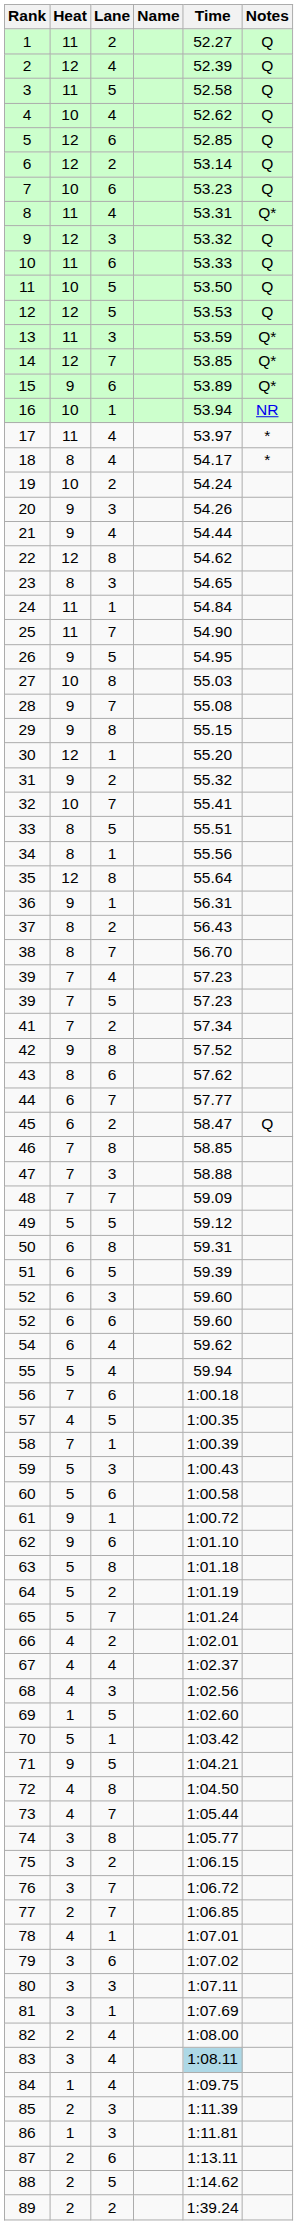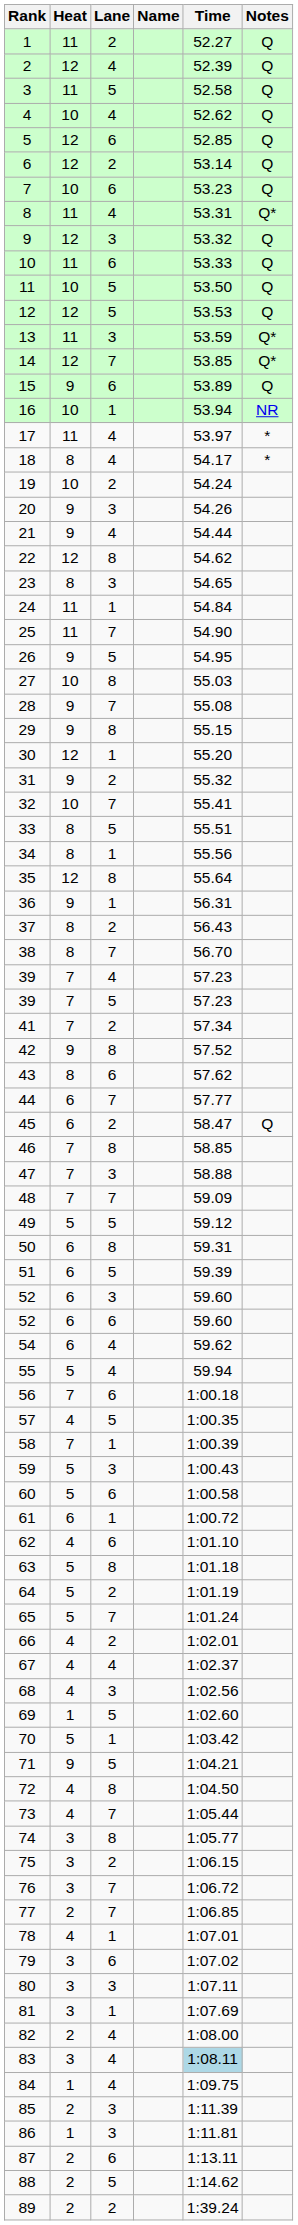 <table class="wikitable sortable" style="text-align:center">
 <tr>
 <th>Rank</th>
 <th>Heat</th>
 <th>Lane</th>
 <th>Name</th>
 <th>Time</th>
 <th>Notes</th>
 </tr>
 <tr bgcolor=ccffcc>
 <td>1</td>
 <td>11</td>
 <td>2</td>
 <td align=left></td>
 <td>52.27</td>
 <td>Q</td>
 </tr>
 <tr bgcolor=ccffcc>
 <td>2</td>
 <td>12</td>
 <td>4</td>
 <td align=left></td>
 <td>52.39</td>
 <td>Q</td>
 </tr>
 <tr bgcolor=ccffcc>
 <td>3</td>
 <td>11</td>
 <td>5</td>
 <td align=left></td>
 <td>52.58</td>
 <td>Q</td>
 </tr>
 <tr bgcolor=ccffcc>
 <td>4</td>
 <td>10</td>
 <td>4</td>
 <td align=left></td>
 <td>52.62</td>
 <td>Q</td>
 </tr>
 <tr bgcolor=ccffcc>
 <td>5</td>
 <td>12</td>
 <td>6</td>
 <td align=left></td>
 <td>52.85</td>
 <td>Q</td>
 </tr>
 <tr bgcolor=ccffcc>
 <td>6</td>
 <td>12</td>
 <td>2</td>
 <td align=left></td>
 <td>53.14</td>
 <td>Q</td>
 </tr>
 <tr bgcolor=ccffcc>
 <td>7</td>
 <td>10</td>
 <td>6</td>
 <td align=left></td>
 <td>53.23</td>
 <td>Q</td>
 </tr>
 <tr bgcolor=ccffcc>
 <td>8</td>
 <td>11</td>
 <td>4</td>
 <td align=left></td>
 <td>53.31</td>
 <td>Q*</td>
 </tr>
 <tr bgcolor=ccffcc>
 <td>9</td>
 <td>12</td>
 <td>3</td>
 <td align=left></td>
 <td>53.32</td>
 <td>Q</td>
 </tr>
 <tr bgcolor=ccffcc>
 <td>10</td>
 <td>11</td>
 <td>6</td>
 <td align=left></td>
 <td>53.33</td>
 <td>Q</td>
 </tr>
 <tr bgcolor=ccffcc>
 <td>11</td>
 <td>10</td>
 <td>5</td>
 <td align=left></td>
 <td>53.50</td>
 <td>Q</td>
 </tr>
 <tr bgcolor=ccffcc>
 <td>12</td>
 <td>12</td>
 <td>5</td>
 <td align=left></td>
 <td>53.53</td>
 <td>Q</td>
 </tr>
 <tr bgcolor=ccffcc>
 <td>13</td>
 <td>11</td>
 <td>3</td>
 <td align=left></td>
 <td>53.59</td>
 <td>Q*</td>
 </tr>
 <tr bgcolor=ccffcc>
 <td>14</td>
 <td>12</td>
 <td>7</td>
 <td align=left></td>
 <td>53.85</td>
 <td>Q*</td>
 </tr>
 <tr bgcolor=ccffcc>
 <td>15</td>
 <td>9</td>
 <td>6</td>
 <td align=left></td>
 <td>53.89</td>
-<td>Q*</td>
+<td>Q</td>
 </tr>
 <tr bgcolor=ccffcc>
 <td>16</td>
 <td>10</td>
 <td>1</td>
 <td align=left></td>
 <td>53.94</td>
 <td><a href='#'>NR</a></td>
 </tr>
 <tr>
 <td>17</td>
 <td>11</td>
 <td>4</td>
 <td align=left></td>
 <td>53.97</td>
 <td>*</td>
 </tr>
 <tr>
 <td>18</td>
 <td>8</td>
 <td>4</td>
 <td align=left></td>
 <td>54.17</td>
 <td>*</td>
 </tr>
 <tr>
 <td>19</td>
 <td>10</td>
 <td>2</td>
 <td align=left></td>
 <td>54.24</td>
 <td></td>
 </tr>
 <tr>
 <td>20</td>
 <td>9</td>
 <td>3</td>
 <td align=left></td>
 <td>54.26</td>
 <td></td>
 </tr>
 <tr>
 <td>21</td>
 <td>9</td>
 <td>4</td>
 <td align=left></td>
 <td>54.44</td>
 <td></td>
 </tr>
 <tr>
 <td>22</td>
 <td>12</td>
 <td>8</td>
 <td align=left></td>
 <td>54.62</td>
 <td></td>
 </tr>
 <tr>
 <td>23</td>
 <td>8</td>
 <td>3</td>
 <td align=left></td>
 <td>54.65</td>
 <td></td>
 </tr>
 <tr>
 <td>24</td>
 <td>11</td>
 <td>1</td>
 <td align=left></td>
 <td>54.84</td>
 <td></td>
 </tr>
 <tr>
 <td>25</td>
 <td>11</td>
 <td>7</td>
 <td align=left></td>
 <td>54.90</td>
 <td></td>
 </tr>
 <tr>
 <td>26</td>
 <td>9</td>
 <td>5</td>
 <td align=left></td>
 <td>54.95</td>
 <td></td>
 </tr>
 <tr>
 <td>27</td>
 <td>10</td>
 <td>8</td>
 <td align=left></td>
 <td>55.03</td>
 <td></td>
 </tr>
 <tr>
 <td>28</td>
 <td>9</td>
 <td>7</td>
 <td align=left></td>
 <td>55.08</td>
 <td></td>
 </tr>
 <tr>
 <td>29</td>
 <td>9</td>
 <td>8</td>
 <td align=left></td>
 <td>55.15</td>
 <td></td>
 </tr>
 <tr>
 <td>30</td>
 <td>12</td>
 <td>1</td>
 <td align=left></td>
 <td>55.20</td>
 <td></td>
 </tr>
 <tr>
 <td>31</td>
 <td>9</td>
 <td>2</td>
 <td align=left></td>
 <td>55.32</td>
 <td></td>
 </tr>
 <tr>
 <td>32</td>
 <td>10</td>
 <td>7</td>
 <td align=left></td>
 <td>55.41</td>
 <td></td>
 </tr>
 <tr>
 <td>33</td>
 <td>8</td>
 <td>5</td>
 <td align=left></td>
 <td>55.51</td>
 <td></td>
 </tr>
 <tr>
 <td>34</td>
 <td>8</td>
 <td>1</td>
 <td align=left></td>
 <td>55.56</td>
 <td></td>
 </tr>
 <tr>
 <td>35</td>
 <td>12</td>
 <td>8</td>
 <td align=left></td>
 <td>55.64</td>
 <td></td>
 </tr>
 <tr>
 <td>36</td>
 <td>9</td>
 <td>1</td>
 <td align=left></td>
 <td>56.31</td>
 <td></td>
 </tr>
 <tr>
 <td>37</td>
 <td>8</td>
 <td>2</td>
 <td align=left></td>
 <td>56.43</td>
 <td></td>
 </tr>
 <tr>
 <td>38</td>
 <td>8</td>
 <td>7</td>
 <td align=left></td>
 <td>56.70</td>
 <td></td>
 </tr>
 <tr>
 <td>39</td>
 <td>7</td>
 <td>4</td>
 <td align=left></td>
 <td>57.23</td>
 <td></td>
 </tr>
 <tr>
 <td>39</td>
 <td>7</td>
 <td>5</td>
 <td align=left></td>
 <td>57.23</td>
 <td></td>
 </tr>
 <tr>
 <td>41</td>
 <td>7</td>
 <td>2</td>
 <td align=left></td>
 <td>57.34</td>
 <td></td>
 </tr>
 <tr>
 <td>42</td>
 <td>9</td>
 <td>8</td>
 <td align=left></td>
 <td>57.52</td>
 <td></td>
 </tr>
 <tr>
 <td>43</td>
 <td>8</td>
 <td>6</td>
 <td align=left></td>
 <td>57.62</td>
 <td></td>
 </tr>
 <tr>
 <td>44</td>
 <td>6</td>
 <td>7</td>
 <td align=left></td>
 <td>57.77</td>
 <td></td>
 </tr>
 <tr>
 <td>45</td>
 <td>6</td>
 <td>2</td>
 <td align=left></td>
 <td>58.47</td>
 <td>Q</td>
 </tr>
 <tr>
 <td>46</td>
 <td>7</td>
 <td>8</td>
 <td align=left></td>
 <td>58.85</td>
 <td></td>
 </tr>
 <tr>
 <td>47</td>
 <td>7</td>
 <td>3</td>
 <td align=left></td>
 <td>58.88</td>
 <td></td>
 </tr>
 <tr>
 <td>48</td>
 <td>7</td>
 <td>7</td>
 <td align=left></td>
 <td>59.09</td>
 <td></td>
 </tr>
 <tr>
 <td>49</td>
 <td>5</td>
 <td>5</td>
 <td align=left></td>
 <td>59.12</td>
 <td></td>
 </tr>
 <tr>
 <td>50</td>
 <td>6</td>
 <td>8</td>
 <td align=left></td>
 <td>59.31</td>
 <td></td>
 </tr>
 <tr>
 <td>51</td>
 <td>6</td>
 <td>5</td>
 <td align=left></td>
 <td>59.39</td>
 <td></td>
 </tr>
 <tr>
 <td>52</td>
 <td>6</td>
 <td>3</td>
 <td align=left></td>
 <td>59.60</td>
 <td></td>
 </tr>
 <tr>
 <td>52</td>
 <td>6</td>
 <td>6</td>
 <td align=left></td>
 <td>59.60</td>
 <td></td>
 </tr>
 <tr>
 <td>54</td>
 <td>6</td>
 <td>4</td>
 <td align=left></td>
 <td>59.62</td>
 <td></td>
 </tr>
 <tr>
 <td>55</td>
 <td>5</td>
 <td>4</td>
 <td align=left></td>
 <td>59.94</td>
 <td></td>
 </tr>
 <tr>
 <td>56</td>
 <td>7</td>
 <td>6</td>
 <td align=left></td>
 <td>1:00.18</td>
 <td></td>
 </tr>
 <tr>
 <td>57</td>
 <td>4</td>
 <td>5</td>
 <td align=left></td>
 <td>1:00.35</td>
 <td></td>
 </tr>
 <tr>
 <td>58</td>
 <td>7</td>
 <td>1</td>
 <td align=left></td>
 <td>1:00.39</td>
 <td></td>
 </tr>
 <tr>
 <td>59</td>
 <td>5</td>
 <td>3</td>
 <td align=left></td>
 <td>1:00.43</td>
 <td></td>
 </tr>
 <tr>
 <td>60</td>
 <td>5</td>
 <td>6</td>
 <td align=left></td>
 <td>1:00.58</td>
 <td></td>
 </tr>
 <tr>
 <td>61</td>
-<td>9</td>
+<td>6</td>
 <td>1</td>
 <td align=left></td>
 <td>1:00.72</td>
 <td></td>
 </tr>
 <tr>
 <td>62</td>
-<td>9</td>
+<td>4</td>
 <td>6</td>
 <td align=left></td>
 <td>1:01.10</td>
 <td></td>
 </tr>
 <tr>
 <td>63</td>
 <td>5</td>
 <td>8</td>
 <td align=left></td>
 <td>1:01.18</td>
 <td></td>
 </tr>
 <tr>
 <td>64</td>
 <td>5</td>
 <td>2</td>
 <td align=left></td>
 <td>1:01.19</td>
 <td></td>
 </tr>
 <tr>
 <td>65</td>
 <td>5</td>
 <td>7</td>
 <td align=left></td>
 <td>1:01.24</td>
 <td></td>
 </tr>
 <tr>
 <td>66</td>
 <td>4</td>
 <td>2</td>
 <td align=left></td>
 <td>1:02.01</td>
 <td></td>
 </tr>
 <tr>
 <td>67</td>
 <td>4</td>
 <td>4</td>
 <td align=left></td>
 <td>1:02.37</td>
 <td></td>
 </tr>
 <tr>
 <td>68</td>
 <td>4</td>
 <td>3</td>
 <td align=left></td>
 <td>1:02.56</td>
 <td></td>
 </tr>
 <tr>
 <td>69</td>
 <td>1</td>
 <td>5</td>
 <td align=left></td>
 <td>1:02.60</td>
 <td></td>
 </tr>
 <tr>
 <td>70</td>
 <td>5</td>
 <td>1</td>
 <td align=left></td>
 <td>1:03.42</td>
 <td></td>
 </tr>
 <tr>
 <td>71</td>
 <td>9</td>
 <td>5</td>
 <td align=left></td>
 <td>1:04.21</td>
 <td></td>
 </tr>
 <tr>
 <td>72</td>
 <td>4</td>
 <td>8</td>
 <td align=left></td>
 <td>1:04.50</td>
 <td></td>
 </tr>
 <tr>
 <td>73</td>
 <td>4</td>
 <td>7</td>
 <td align=left></td>
 <td>1:05.44</td>
 <td></td>
 </tr>
 <tr>
 <td>74</td>
 <td>3</td>
 <td>8</td>
 <td align=left></td>
 <td>1:05.77</td>
 <td></td>
 </tr>
 <tr>
 <td>75</td>
 <td>3</td>
 <td>2</td>
 <td align=left></td>
 <td>1:06.15</td>
 <td></td>
 </tr>
 <tr>
 <td>76</td>
 <td>3</td>
 <td>7</td>
 <td align=left></td>
 <td>1:06.72</td>
 <td></td>
 </tr>
 <tr>
 <td>77</td>
 <td>2</td>
 <td>7</td>
 <td align=left></td>
 <td>1:06.85</td>
 <td></td>
 </tr>
 <tr>
 <td>78</td>
 <td>4</td>
 <td>1</td>
 <td align=left></td>
 <td>1:07.01</td>
 <td></td>
 </tr>
 <tr>
 <td>79</td>
 <td>3</td>
 <td>6</td>
 <td align=left></td>
 <td>1:07.02</td>
 <td></td>
 </tr>
 <tr>
 <td>80</td>
 <td>3</td>
 <td>3</td>
 <td align=left></td>
 <td>1:07.11</td>
 <td></td>
 </tr>
 <tr>
 <td>81</td>
 <td>3</td>
 <td>1</td>
 <td align=left></td>
 <td>1:07.69</td>
 <td></td>
 </tr>
 <tr>
 <td>82</td>
 <td>2</td>
 <td>4</td>
 <td align=left></td>
 <td>1:08.00</td>
 <td></td>
 </tr>
 <tr>
 <td>83</td>
 <td>3</td>
 <td>4</td>
 <td align=left></td>
 <td style="background: lightblue;">1:08.11</td>
 <td></td>
 </tr>
 <tr>
 <td>84</td>
 <td>1</td>
 <td>4</td>
 <td align=left></td>
 <td>1:09.75</td>
 <td></td>
 </tr>
 <tr>
 <td>85</td>
 <td>2</td>
 <td>3</td>
 <td align=left></td>
 <td>1:11.39</td>
 <td></td>
 </tr>
 <tr>
 <td>86</td>
 <td>1</td>
 <td>3</td>
 <td align=left></td>
 <td>1:11.81</td>
 <td></td>
 </tr>
 <tr>
 <td>87</td>
 <td>2</td>
 <td>6</td>
 <td align=left></td>
 <td>1:13.11</td>
 <td></td>
 </tr>
 <tr>
 <td>88</td>
 <td>2</td>
 <td>5</td>
 <td align=left></td>
 <td>1:14.62</td>
 <td></td>
 </tr>
 <tr>
 <td>89</td>
 <td>2</td>
 <td>2</td>
 <td align=left></td>
 <td>1:39.24</td>
 <td></td>
 </tr>
 </table>
